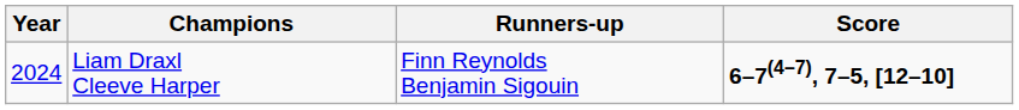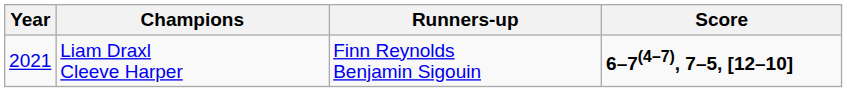 <table class="wikitable" style="font-size:90%">
 <tr>
 <th>Year</th>
 <th width="200">Champions</th>
 <th width="200">Runners-up</th>
 <th width="175">Score</th>
 </tr>
 <tr>
-<td><a href='#'>2024</a></td>
+<td><a href='#'>2021</a></td>
 <td> <a href='#'>Liam Draxl</a><br> <a href='#'>Cleeve Harper</a></td>
 <td> <a href='#'>Finn Reynolds</a><br> <a href='#'>Benjamin Sigouin</a></td>
 <td><strong>6–7<sup>(4–7)</sup>, 7–5, [12–10]</strong></td>
 </tr>
 </table>
